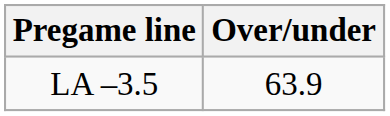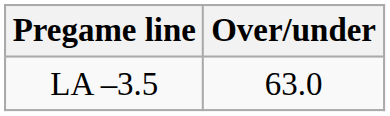 <table class="wikitable">
 <tr align="center">
 <th style=>Pregame line</th>
 <th style=>Over/under</th>
 </tr>
 <tr align="center">
 <td>LA –3.5</td>
-<td>63.9</td>
+<td>63.0</td>
 </tr>
 </table>
